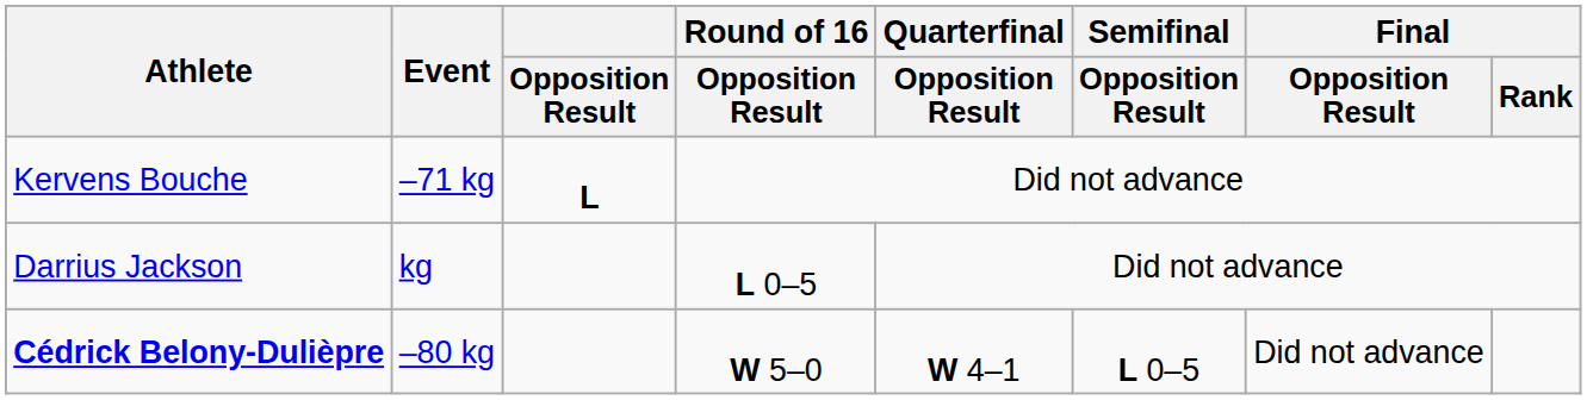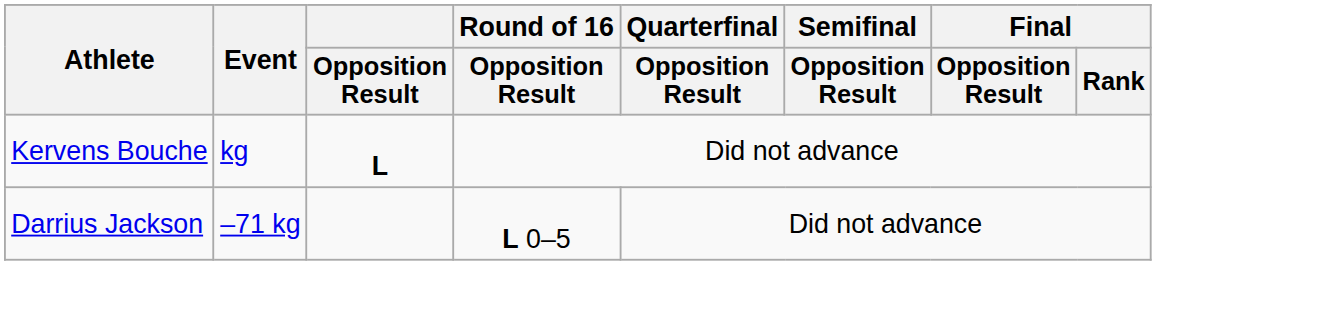 <table class=wikitable style=font-size:90%;text-align:center>
 <tr>
 <th rowspan=2>Athlete</th>
 <th rowspan=2>Event</th>
 <th></th>
 <th>Round of 16</th>
 <th>Quarterfinal</th>
 <th>Semifinal</th>
 <th colspan=2>Final</th>
 </tr>
 <tr style=font-size:95%>
 <th>Opposition<br>Result</th>
 <th>Opposition<br>Result</th>
 <th>Opposition<br>Result</th>
 <th>Opposition<br>Result</th>
 <th>Opposition<br>Result</th>
 <th>Rank</th>
 </tr>
 <tr>
 <td align=left><a href='#'>Kervens Bouche</a></td>
-<td align=left><a href='#'>–71 kg</a></td>
+<td align=left><a href='#'> kg</a></td>
 <td><br><strong>L</strong> </td>
 <td colspan=5>Did not advance</td>
 </tr>
 <tr>
 <td align=left><a href='#'>Darrius Jackson</a></td>
-<td align=left><a href='#'> kg</a></td>
+<td align=left><a href='#'>–71 kg</a></td>
 <td></td>
 <td><br><strong>L</strong> 0–5</td>
 <td colspan=4>Did not advance</td>
 </tr>
-<tr>
-<td align=left><strong><a href='#'>Cédrick Belony-Dulièpre</a></strong></td>
-<td align=left><a href='#'>–80 kg</a></td>
-<td></td>
-<td><br><strong>W</strong> 5–0</td>
-<td><br><strong>W</strong> 4–1</td>
-<td><br><strong>L</strong> 0–5</td>
-<td>Did not advance</td>
-<td></td>
-</tr>
 </table>
